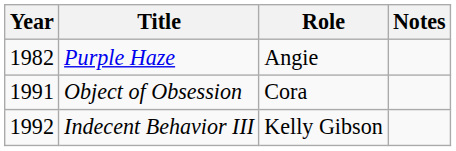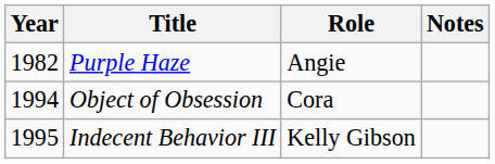 <table class="wikitable sortable">
 <tr>
 <th>Year</th>
 <th>Title</th>
 <th>Role</th>
 <th>Notes</th>
 </tr>
 <tr>
 <td>1982</td>
 <td><a href='#'><em>Purple Haze</em></a></td>
 <td>Angie</td>
 <td></td>
 </tr>
 <tr>
-<td>1991</td>
+<td>1994</td>
 <td><em>Object of Obsession</em></td>
 <td>Cora</td>
 <td></td>
 </tr>
 <tr>
-<td>1992</td>
+<td>1995</td>
 <td><em>Indecent Behavior III</em></td>
 <td>Kelly Gibson</td>
 <td></td>
 </tr>
 </table>
